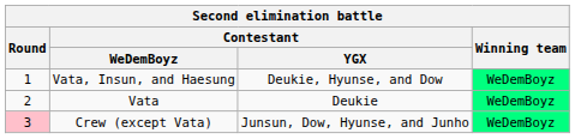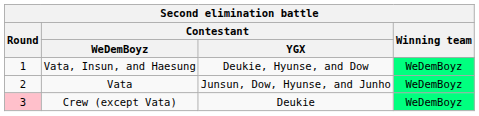 <table class="wikitable mw-collapsible mw-collapsed"  style="text-align:center; font-size:90%">
 <tr>
 <th colspan="4">Second elimination battle</th>
 </tr>
 <tr>
 <th rowspan="2">Round</th>
 <th colspan="2">Contestant</th>
 <th rowspan="2">Winning team</th>
 </tr>
 <tr>
 <th>WeDemBoyz</th>
 <th>YGX</th>
 </tr>
 <tr>
 <td>1</td>
 <td>Vata, Insun, and Haesung</td>
 <td>Deukie, Hyunse, and Dow</td>
 <td style="background:springgreen">WeDemBoyz</td>
 </tr>
 <tr>
 <td>2</td>
 <td>Vata</td>
-<td>Deukie</td>
+<td>Junsun, Dow, Hyunse, and Junho</td>
 <td style="background:springgreen">WeDemBoyz</td>
 </tr>
 <tr>
 <td style="background: pink;">3</td>
 <td>Crew (except Vata)</td>
-<td>Junsun, Dow, Hyunse, and Junho</td>
+<td>Deukie</td>
 <td style="background:springgreen">WeDemBoyz</td>
 </tr>
 </table>
